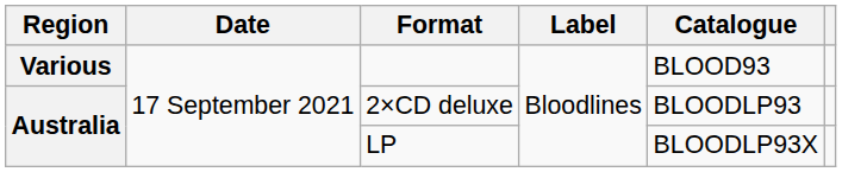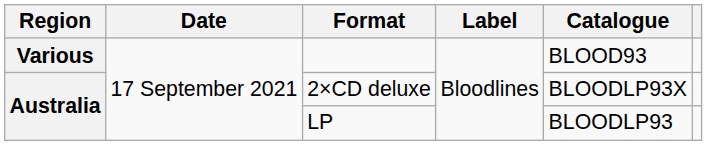 <table class="wikitable plainrowheaders">
 <tr>
 <th scope="col">Region</th>
 <th scope="col">Date</th>
 <th scope="col">Format</th>
 <th scope="col">Label</th>
 <th scope="col">Catalogue</th>
 <th scope="col"></th>
 </tr>
 <tr>
 <th scope="row">Various</th>
 <td rowspan="3">17 September 2021</td>
 <td></td>
 <td rowspan="3">Bloodlines</td>
 <td>BLOOD93</td>
 <td></td>
 </tr>
 <tr>
 <th scope="row" rowspan="2">Australia</th>
 <td>2×CD deluxe</td>
-<td>BLOODLP93</td>
+<td>BLOODLP93X</td>
 <td></td>
 </tr>
 <tr>
 <td>LP</td>
-<td>BLOODLP93X</td>
+<td>BLOODLP93</td>
 <td></td>
 </tr>
 </table>
